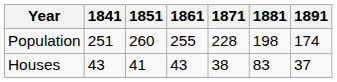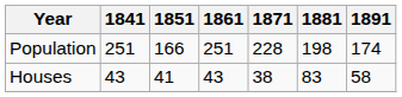 <table class="wikitable">
 <tr>
 <th>Year</th>
 <th>1841</th>
 <th>1851</th>
 <th>1861</th>
 <th>1871</th>
 <th>1881</th>
 <th>1891</th>
 </tr>
 <tr>
 <td>Population</td>
 <td>251</td>
-<td>260</td>
-<td>255</td>
+<td>166</td>
+<td>251</td>
 <td>228</td>
 <td>198</td>
 <td>174</td>
 </tr>
 <tr>
 <td>Houses</td>
 <td>43</td>
 <td>41</td>
 <td>43</td>
 <td>38</td>
 <td>83</td>
-<td>37</td>
+<td>58</td>
 </tr>
 <tr>
 </tr>
 </table>
